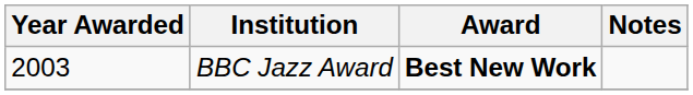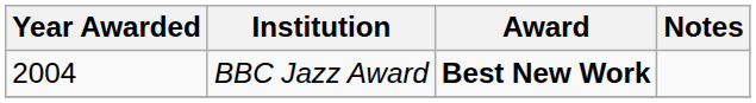 <table class="wikitable sortable">
 <tr>
 <th>Year Awarded</th>
 <th>Institution</th>
 <th>Award</th>
 <th>Notes</th>
 </tr>
 <tr>
-<td>2003</td>
+<td>2004</td>
 <td><em>BBC Jazz Award</em></td>
 <td><strong>Best New Work</strong></td>
 <td></td>
 </tr>
 <tr>
 </tr>
 </table>
